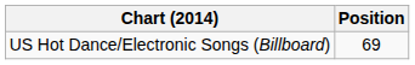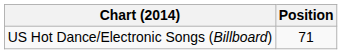 <table class="wikitable">
 <tr>
 <th scope="col">Chart (2014)</th>
 <th scope="col">Position</th>
 </tr>
 <tr>
 <td>US Hot Dance/Electronic Songs (<em>Billboard</em>)</td>
-<td style="text-align:center">69</td>
+<td style="text-align:center">71</td>
 </tr>
 </table>
